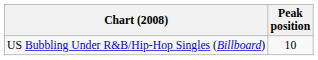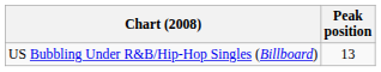 <table class="wikitable sortable">
 <tr>
 <th>Chart (2008)</th>
 <th>Peak<br>position</th>
 </tr>
 <tr>
 <td>US <a href='#'>Bubbling Under R&B/Hip-Hop Singles</a> (<em><a href='#'>Billboard</a></em>)</td>
-<td style="text-align:center;">10</td>
+<td style="text-align:center;">13</td>
 </tr>
 </table>
